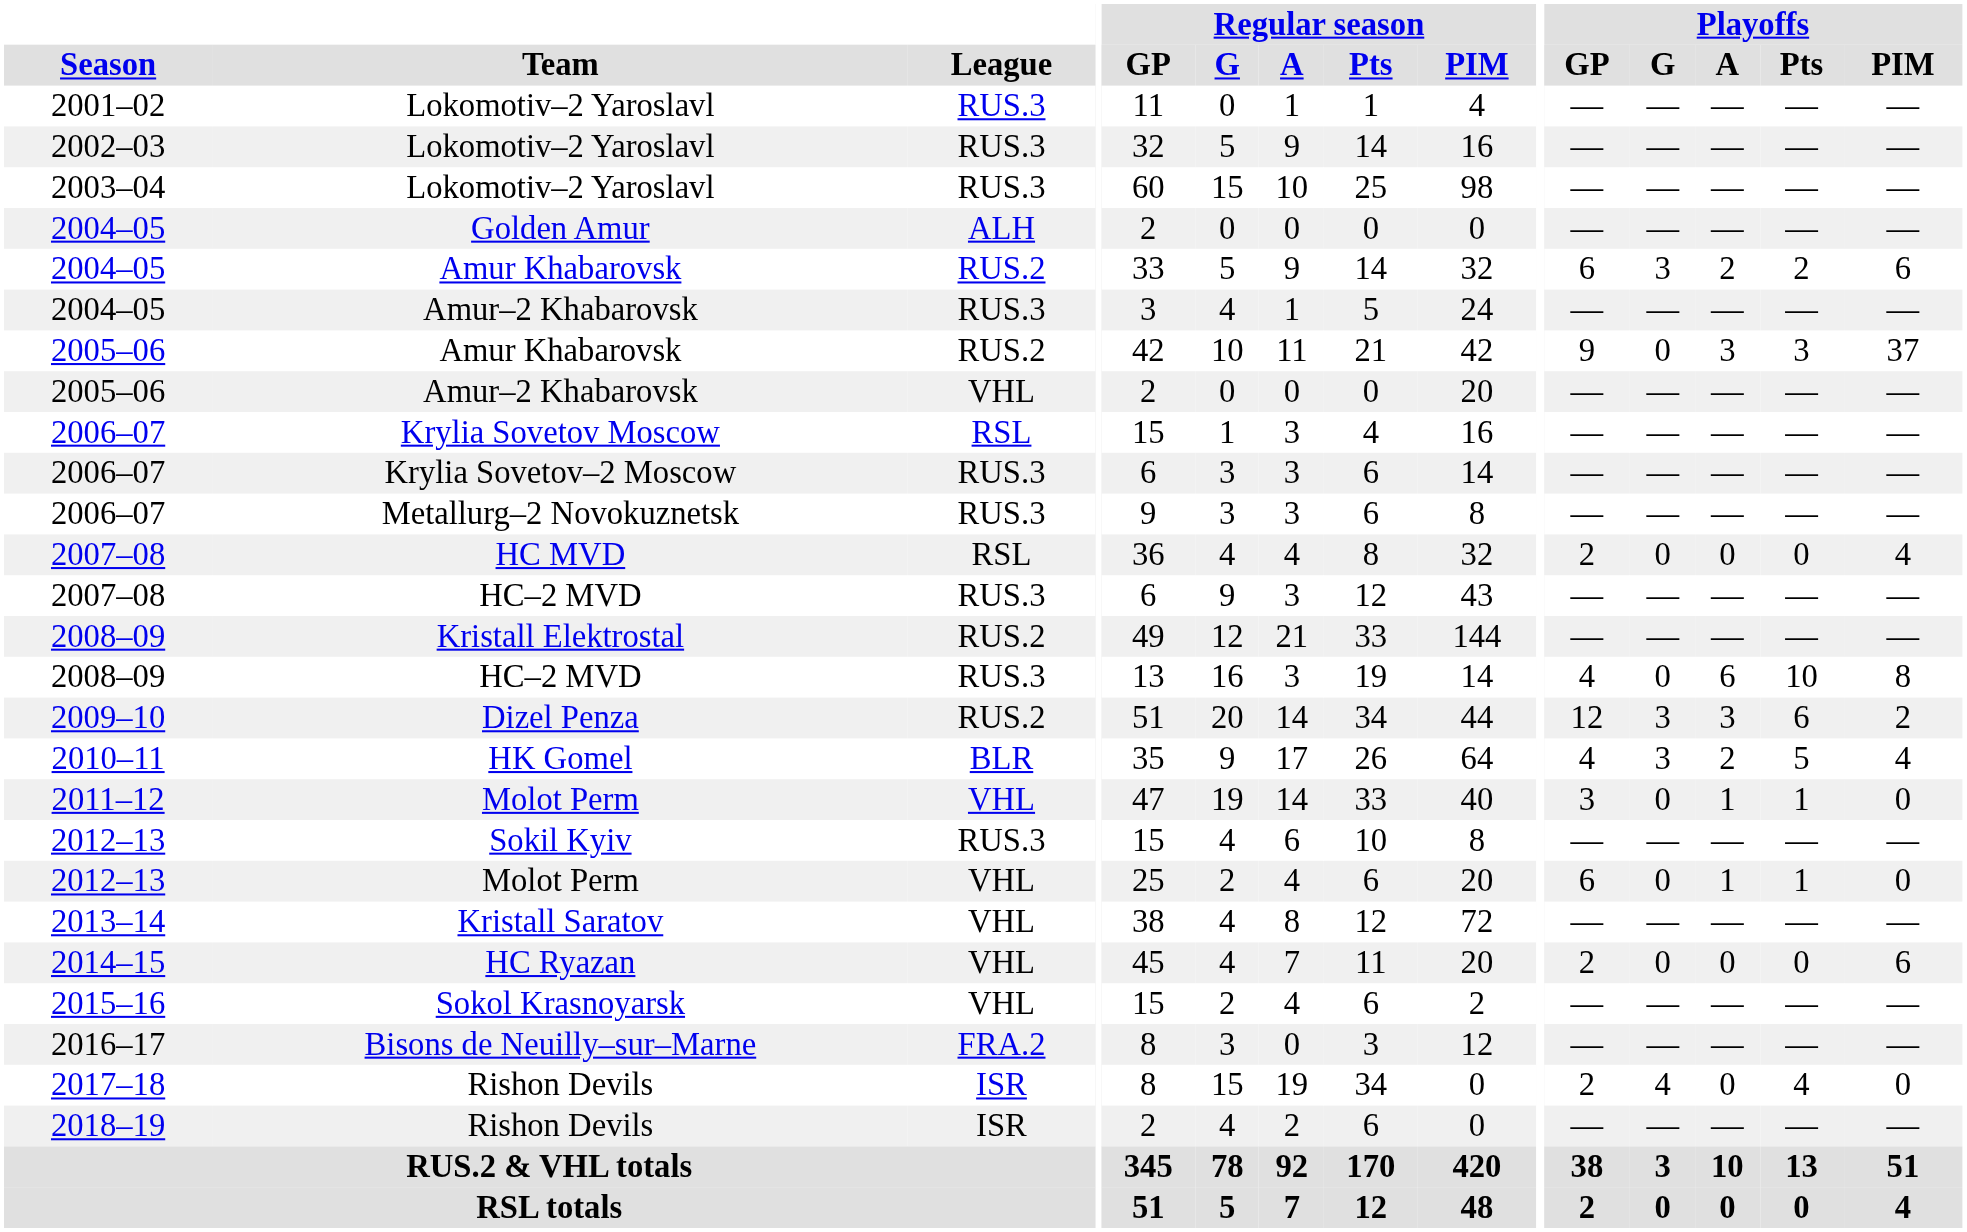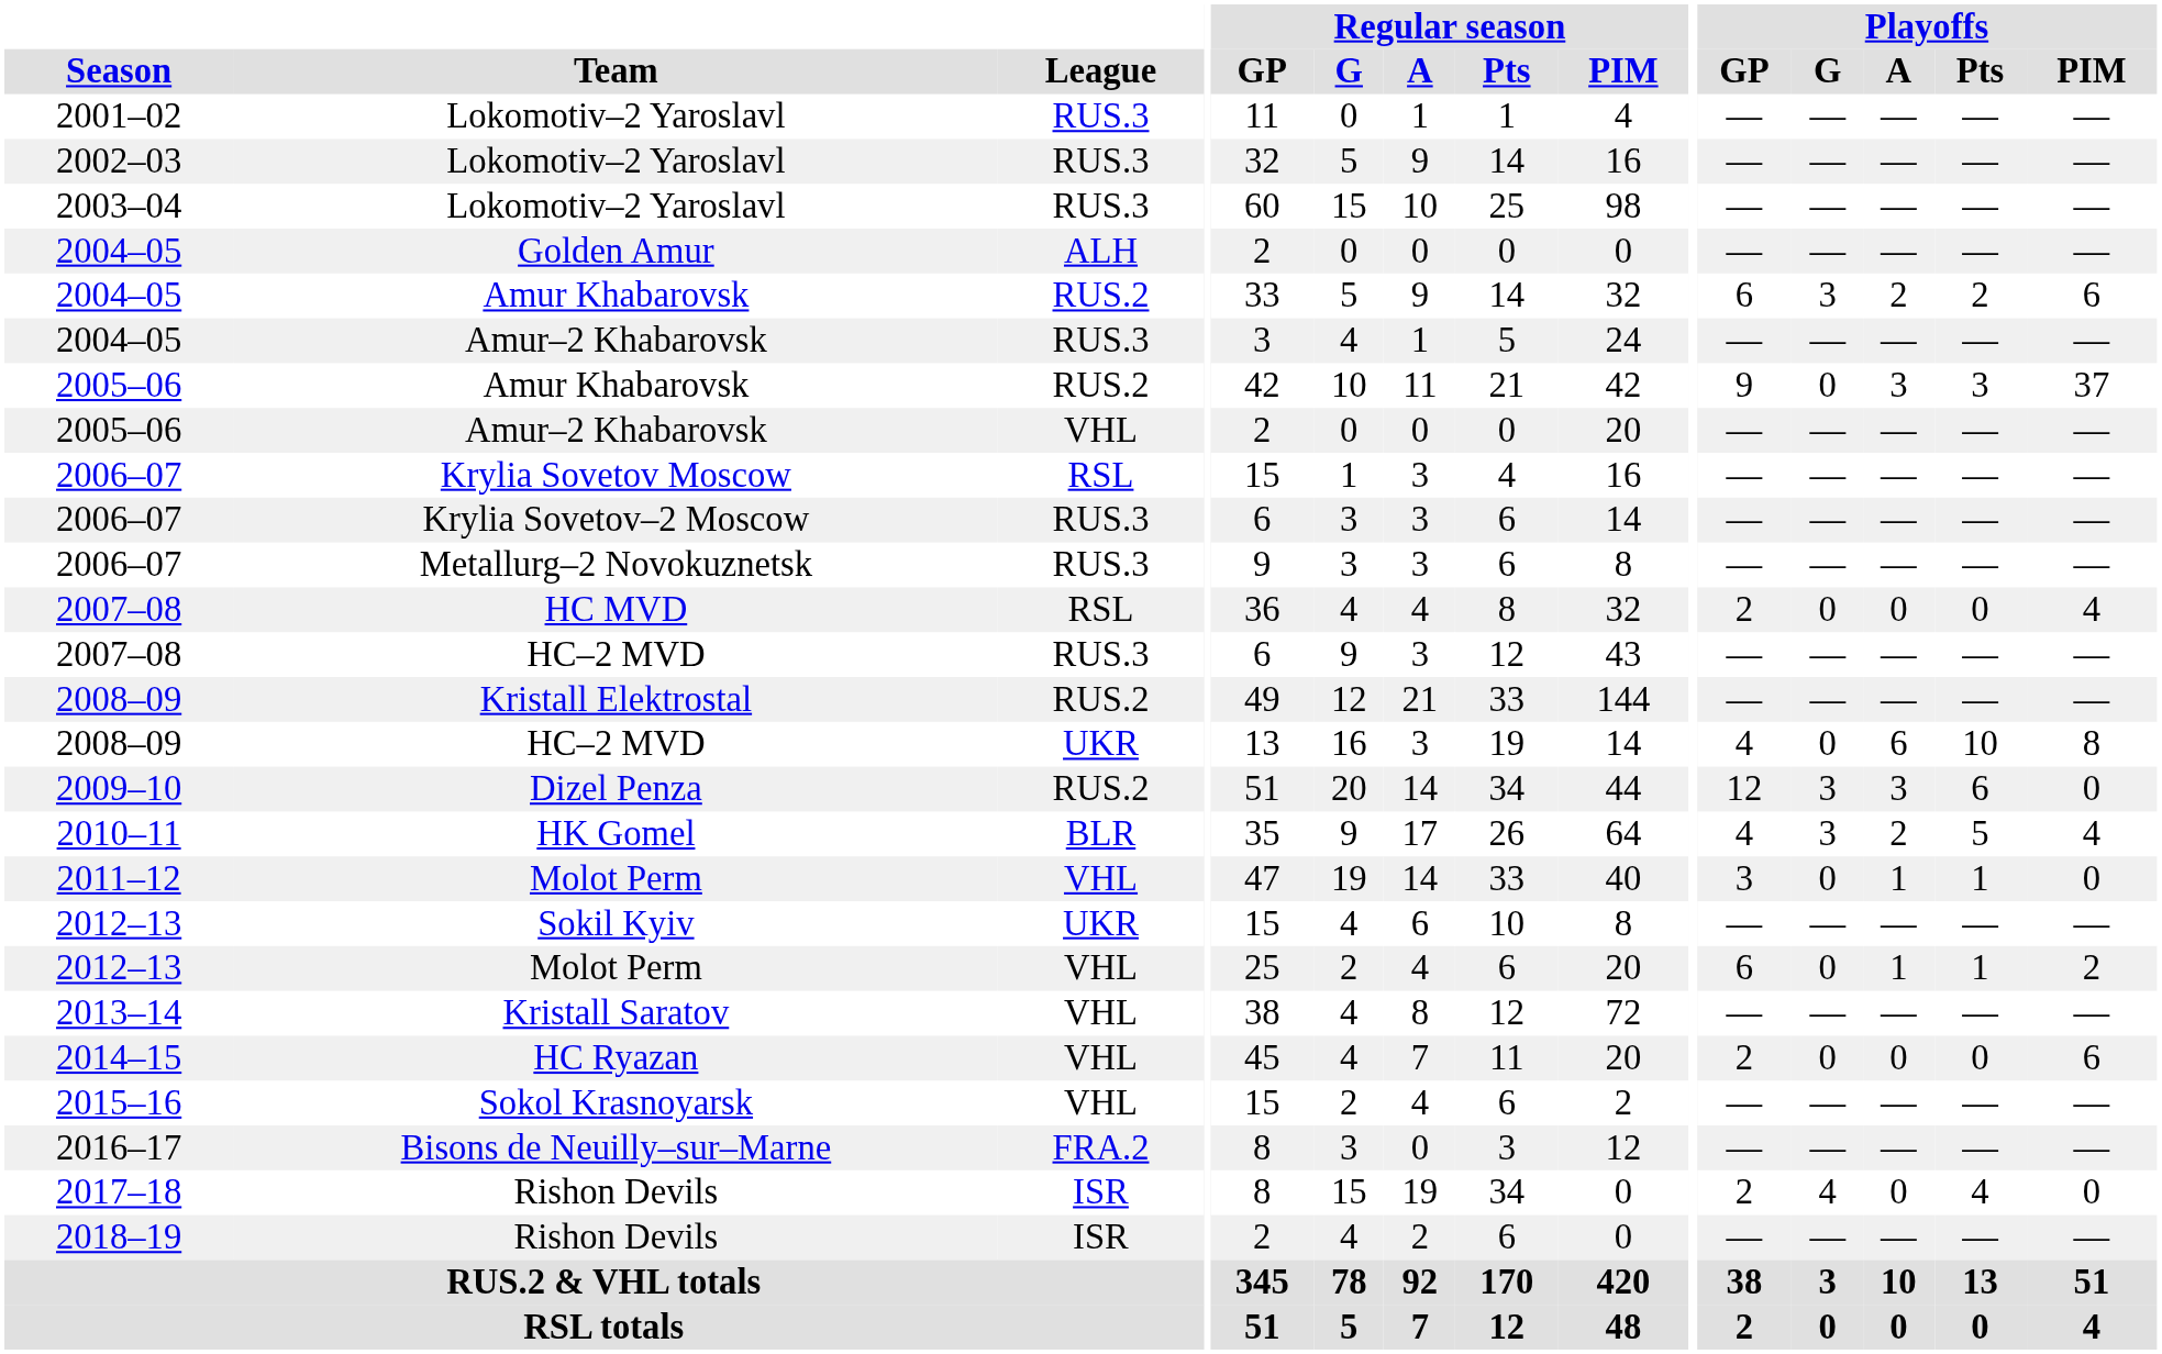 <table border="0" cellpadding="1" cellspacing="0" style="text-align:center; width:60em">
 <tr bgcolor="#e0e0e0">
 <th colspan="3" bgcolor="#ffffff"></th>
 <th rowspan="99" bgcolor="#ffffff"></th>
 <th colspan="5"><a href='#'>Regular season</a></th>
 <th rowspan="99" bgcolor="#ffffff"></th>
 <th colspan="5"><a href='#'>Playoffs</a></th>
 </tr>
 <tr bgcolor="#e0e0e0">
 <th><a href='#'>Season</a></th>
 <th>Team</th>
 <th>League</th>
 <th>GP</th>
 <th><a href='#'>G</a></th>
 <th><a href='#'>A</a></th>
 <th><a href='#'>Pts</a></th>
 <th><a href='#'>PIM</a></th>
 <th>GP</th>
 <th>G</th>
 <th>A</th>
 <th>Pts</th>
 <th>PIM</th>
 </tr>
 <tr>
 <td>2001–02</td>
 <td>Lokomotiv–2 Yaroslavl</td>
 <td><a href='#'>RUS.3</a></td>
 <td>11</td>
 <td>0</td>
 <td>1</td>
 <td>1</td>
 <td>4</td>
 <td>—</td>
 <td>—</td>
 <td>—</td>
 <td>—</td>
 <td>—</td>
 </tr>
 <tr bgcolor="#f0f0f0">
 <td>2002–03</td>
 <td>Lokomotiv–2 Yaroslavl</td>
 <td>RUS.3</td>
 <td>32</td>
 <td>5</td>
 <td>9</td>
 <td>14</td>
 <td>16</td>
 <td>—</td>
 <td>—</td>
 <td>—</td>
 <td>—</td>
 <td>—</td>
 </tr>
 <tr>
 <td>2003–04</td>
 <td>Lokomotiv–2 Yaroslavl</td>
 <td>RUS.3</td>
 <td>60</td>
 <td>15</td>
 <td>10</td>
 <td>25</td>
 <td>98</td>
 <td>—</td>
 <td>—</td>
 <td>—</td>
 <td>—</td>
 <td>—</td>
 </tr>
 <tr bgcolor="#f0f0f0">
 <td><a href='#'>2004–05</a></td>
 <td><a href='#'>Golden Amur</a></td>
 <td><a href='#'>ALH</a></td>
 <td>2</td>
 <td>0</td>
 <td>0</td>
 <td>0</td>
 <td>0</td>
 <td>—</td>
 <td>—</td>
 <td>—</td>
 <td>—</td>
 <td>—</td>
 </tr>
 <tr>
 <td><a href='#'>2004–05</a></td>
 <td><a href='#'>Amur Khabarovsk</a></td>
 <td><a href='#'>RUS.2</a></td>
 <td>33</td>
 <td>5</td>
 <td>9</td>
 <td>14</td>
 <td>32</td>
 <td>6</td>
 <td>3</td>
 <td>2</td>
 <td>2</td>
 <td>6</td>
 </tr>
 <tr bgcolor="#f0f0f0">
 <td>2004–05</td>
 <td>Amur–2 Khabarovsk</td>
 <td>RUS.3</td>
 <td>3</td>
 <td>4</td>
 <td>1</td>
 <td>5</td>
 <td>24</td>
 <td>—</td>
 <td>—</td>
 <td>—</td>
 <td>—</td>
 <td>—</td>
 </tr>
 <tr>
 <td><a href='#'>2005–06</a></td>
 <td>Amur Khabarovsk</td>
 <td>RUS.2</td>
 <td>42</td>
 <td>10</td>
 <td>11</td>
 <td>21</td>
 <td>42</td>
 <td>9</td>
 <td>0</td>
 <td>3</td>
 <td>3</td>
 <td>37</td>
 </tr>
 <tr bgcolor="#f0f0f0">
 <td>2005–06</td>
 <td>Amur–2 Khabarovsk</td>
 <td>VHL</td>
 <td>2</td>
 <td>0</td>
 <td>0</td>
 <td>0</td>
 <td>20</td>
 <td>—</td>
 <td>—</td>
 <td>—</td>
 <td>—</td>
 <td>—</td>
 </tr>
 <tr>
 <td><a href='#'>2006–07</a></td>
 <td><a href='#'>Krylia Sovetov Moscow</a></td>
 <td><a href='#'>RSL</a></td>
 <td>15</td>
 <td>1</td>
 <td>3</td>
 <td>4</td>
 <td>16</td>
 <td>—</td>
 <td>—</td>
 <td>—</td>
 <td>—</td>
 <td>—</td>
 </tr>
 <tr bgcolor="#f0f0f0">
 <td>2006–07</td>
 <td>Krylia Sovetov–2 Moscow</td>
 <td>RUS.3</td>
 <td>6</td>
 <td>3</td>
 <td>3</td>
 <td>6</td>
 <td>14</td>
 <td>—</td>
 <td>—</td>
 <td>—</td>
 <td>—</td>
 <td>—</td>
 </tr>
 <tr>
 <td>2006–07</td>
 <td>Metallurg–2 Novokuznetsk</td>
 <td>RUS.3</td>
 <td>9</td>
 <td>3</td>
 <td>3</td>
 <td>6</td>
 <td>8</td>
 <td>—</td>
 <td>—</td>
 <td>—</td>
 <td>—</td>
 <td>—</td>
 </tr>
 <tr bgcolor="#f0f0f0">
 <td><a href='#'>2007–08</a></td>
 <td><a href='#'>HC MVD</a></td>
 <td>RSL</td>
 <td>36</td>
 <td>4</td>
 <td>4</td>
 <td>8</td>
 <td>32</td>
 <td>2</td>
 <td>0</td>
 <td>0</td>
 <td>0</td>
 <td>4</td>
 </tr>
 <tr>
 <td>2007–08</td>
 <td>HC–2 MVD</td>
 <td>RUS.3</td>
 <td>6</td>
 <td>9</td>
 <td>3</td>
 <td>12</td>
 <td>43</td>
 <td>—</td>
 <td>—</td>
 <td>—</td>
 <td>—</td>
 <td>—</td>
 </tr>
 <tr bgcolor="#f0f0f0">
 <td><a href='#'>2008–09</a></td>
 <td><a href='#'>Kristall Elektrostal</a></td>
 <td>RUS.2</td>
 <td>49</td>
 <td>12</td>
 <td>21</td>
 <td>33</td>
 <td>144</td>
 <td>—</td>
 <td>—</td>
 <td>—</td>
 <td>—</td>
 <td>—</td>
 </tr>
 <tr>
 <td>2008–09</td>
 <td>HC–2 MVD</td>
-<td>RUS.3</td>
+<td><a href='#'>UKR</a></td>
 <td>13</td>
 <td>16</td>
 <td>3</td>
 <td>19</td>
 <td>14</td>
 <td>4</td>
 <td>0</td>
 <td>6</td>
 <td>10</td>
 <td>8</td>
 </tr>
 <tr bgcolor="#f0f0f0">
 <td><a href='#'>2009–10</a></td>
 <td><a href='#'>Dizel Penza</a></td>
 <td>RUS.2</td>
 <td>51</td>
 <td>20</td>
 <td>14</td>
 <td>34</td>
 <td>44</td>
 <td>12</td>
 <td>3</td>
 <td>3</td>
 <td>6</td>
-<td>2</td>
+<td>0</td>
 </tr>
 <tr>
 <td><a href='#'>2010–11</a></td>
 <td><a href='#'>HK Gomel</a></td>
 <td><a href='#'>BLR</a></td>
 <td>35</td>
 <td>9</td>
 <td>17</td>
 <td>26</td>
 <td>64</td>
 <td>4</td>
 <td>3</td>
 <td>2</td>
 <td>5</td>
 <td>4</td>
 </tr>
 <tr bgcolor="#f0f0f0">
 <td><a href='#'>2011–12</a></td>
 <td><a href='#'>Molot Perm</a></td>
 <td><a href='#'>VHL</a></td>
 <td>47</td>
 <td>19</td>
 <td>14</td>
 <td>33</td>
 <td>40</td>
 <td>3</td>
 <td>0</td>
 <td>1</td>
 <td>1</td>
 <td>0</td>
 </tr>
 <tr>
 <td><a href='#'>2012–13</a></td>
 <td><a href='#'>Sokil Kyiv</a></td>
-<td>RUS.3</td>
+<td><a href='#'>UKR</a></td>
 <td>15</td>
 <td>4</td>
 <td>6</td>
 <td>10</td>
 <td>8</td>
 <td>—</td>
 <td>—</td>
 <td>—</td>
 <td>—</td>
 <td>—</td>
 </tr>
 <tr bgcolor="#f0f0f0">
 <td><a href='#'>2012–13</a></td>
 <td>Molot Perm</td>
 <td>VHL</td>
 <td>25</td>
 <td>2</td>
 <td>4</td>
 <td>6</td>
 <td>20</td>
 <td>6</td>
 <td>0</td>
 <td>1</td>
 <td>1</td>
-<td>0</td>
+<td>2</td>
 </tr>
 <tr>
 <td><a href='#'>2013–14</a></td>
 <td><a href='#'>Kristall Saratov</a></td>
 <td>VHL</td>
 <td>38</td>
 <td>4</td>
 <td>8</td>
 <td>12</td>
 <td>72</td>
 <td>—</td>
 <td>—</td>
 <td>—</td>
 <td>—</td>
 <td>—</td>
 </tr>
 <tr bgcolor="#f0f0f0">
 <td><a href='#'>2014–15</a></td>
 <td><a href='#'>HC Ryazan</a></td>
 <td>VHL</td>
 <td>45</td>
 <td>4</td>
 <td>7</td>
 <td>11</td>
 <td>20</td>
 <td>2</td>
 <td>0</td>
 <td>0</td>
 <td>0</td>
 <td>6</td>
 </tr>
 <tr>
 <td><a href='#'>2015–16</a></td>
 <td><a href='#'>Sokol Krasnoyarsk</a></td>
 <td>VHL</td>
 <td>15</td>
 <td>2</td>
 <td>4</td>
 <td>6</td>
 <td>2</td>
 <td>—</td>
 <td>—</td>
 <td>—</td>
 <td>—</td>
 <td>—</td>
 </tr>
 <tr bgcolor="#f0f0f0">
 <td>2016–17</td>
 <td><a href='#'>Bisons de Neuilly–sur–Marne</a></td>
 <td><a href='#'>FRA.2</a></td>
 <td>8</td>
 <td>3</td>
 <td>0</td>
 <td>3</td>
 <td>12</td>
 <td>—</td>
 <td>—</td>
 <td>—</td>
 <td>—</td>
 <td>—</td>
 </tr>
 <tr>
 <td><a href='#'>2017–18</a></td>
 <td>Rishon Devils</td>
 <td><a href='#'>ISR</a></td>
 <td>8</td>
 <td>15</td>
 <td>19</td>
 <td>34</td>
 <td>0</td>
 <td>2</td>
 <td>4</td>
 <td>0</td>
 <td>4</td>
 <td>0</td>
 </tr>
 <tr bgcolor="#f0f0f0">
 <td><a href='#'>2018–19</a></td>
 <td>Rishon Devils</td>
 <td>ISR</td>
 <td>2</td>
 <td>4</td>
 <td>2</td>
 <td>6</td>
 <td>0</td>
 <td>—</td>
 <td>—</td>
 <td>—</td>
 <td>—</td>
 <td>—</td>
 </tr>
 <tr bgcolor="#e0e0e0">
 <th colspan="3">RUS.2 & VHL totals</th>
 <th>345</th>
 <th>78</th>
 <th>92</th>
 <th>170</th>
 <th>420</th>
 <th>38</th>
 <th>3</th>
 <th>10</th>
 <th>13</th>
 <th>51</th>
 </tr>
 <tr bgcolor="#e0e0e0">
 <th colspan="3">RSL totals</th>
 <th>51</th>
 <th>5</th>
 <th>7</th>
 <th>12</th>
 <th>48</th>
 <th>2</th>
 <th>0</th>
 <th>0</th>
 <th>0</th>
 <th>4</th>
 </tr>
 </table>
